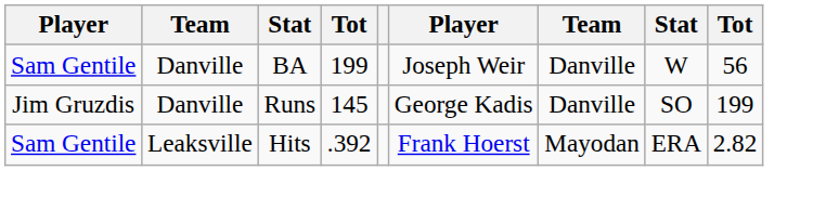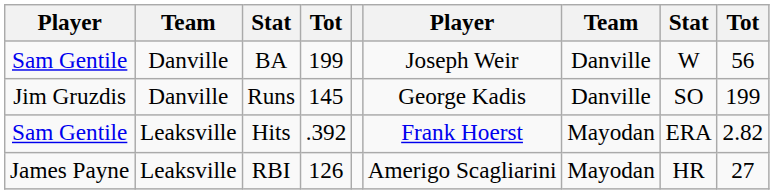 <table class="wikitable" style="text-align:center">
 <tr>
 <th>Player</th>
 <th>Team</th>
 <th>Stat</th>
 <th>Tot</th>
 <th></th>
 <th>Player</th>
 <th>Team</th>
 <th>Stat</th>
 <th>Tot</th>
 </tr>
 <tr>
 <td><a href='#'>Sam Gentile</a></td>
 <td>Danville</td>
 <td>BA</td>
 <td>199</td>
 <td></td>
 <td>Joseph Weir</td>
 <td>Danville</td>
 <td>W</td>
 <td>56</td>
 </tr>
 <tr>
 <td>Jim Gruzdis</td>
 <td>Danville</td>
 <td>Runs</td>
 <td>145</td>
 <td></td>
 <td>George Kadis</td>
 <td>Danville</td>
 <td>SO</td>
 <td>199</td>
 </tr>
 <tr>
 <td><a href='#'>Sam Gentile</a></td>
 <td>Leaksville</td>
 <td>Hits</td>
 <td>.392</td>
 <td></td>
 <td><a href='#'>Frank Hoerst</a></td>
 <td>Mayodan</td>
 <td>ERA</td>
 <td>2.82</td>
 </tr>
+<tr>
+<td>James Payne</td>
+<td>Leaksville</td>
+<td>RBI</td>
+<td>126</td>
+<td></td>
+<td>Amerigo Scagliarini</td>
+<td>Mayodan</td>
+<td>HR</td>
+<td>27</td>
+</tr>
 </table>
